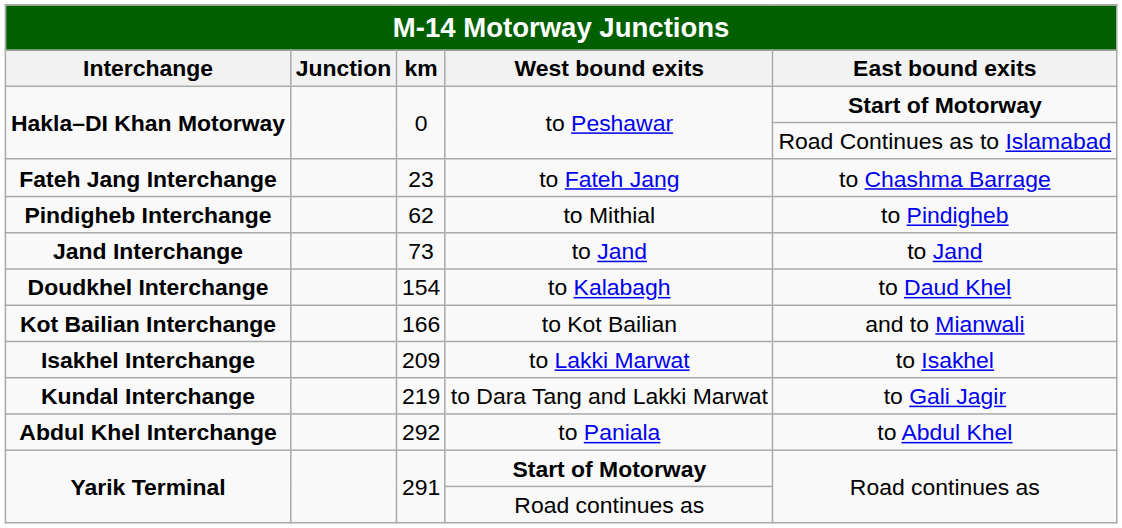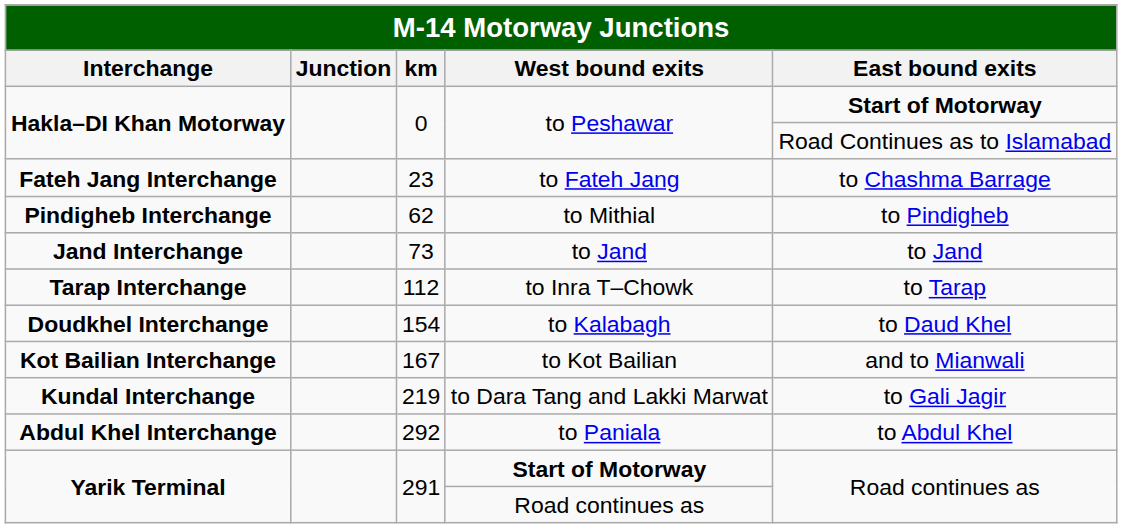 <table style="margin-left:1em; margin-bottom:1em; color:black; font-size:95%; text-align:center;" class="wikitable">
 <tr style="background:#006000; text-align:center; color:white; font-size:120%;">
 <td colspan="5"><strong>M-14 Motorway Junctions</strong></td>
 </tr>
 <tr>
 <th>Interchange</th>
 <th>Junction</th>
 <th>km</th>
 <th>West bound exits</th>
 <th>East bound exits</th>
 </tr>
 <tr>
 <td rowspan=2><strong>Hakla–DI Khan Motorway</strong></td>
 <td rowspan=2></td>
 <td rowspan=2>0</td>
 <td rowspan=2><em></em> to <a href='#'>Peshawar</a></td>
 <td><strong>Start of Motorway</strong></td>
 </tr>
 <tr>
 <td>Road Continues as  to <a href='#'>Islamabad</a></td>
 </tr>
 <tr>
 <td><strong>Fateh Jang Interchange</strong></td>
 <td></td>
 <td>23</td>
 <td> to <a href='#'>Fateh Jang</a></td>
 <td> to <a href='#'>Chashma Barrage</a></td>
 </tr>
 <tr>
 <td><strong>Pindigheb Interchange</strong></td>
 <td></td>
 <td>62</td>
 <td> to Mithial</td>
 <td> to <a href='#'>Pindigheb</a></td>
 </tr>
 <tr>
 <td><strong>Jand Interchange</strong></td>
 <td></td>
 <td>73</td>
 <td> to <a href='#'>Jand</a></td>
 <td> to <a href='#'>Jand</a></td>
 </tr>
 <tr>
+<td><strong>Tarap Interchange</strong></td>
+<td></td>
+<td>112</td>
+<td> to Inra T–Chowk</td>
+<td> to <a href='#'>Tarap</a></td>
+</tr>
+<tr>
 <td><strong>Doudkhel Interchange</strong></td>
 <td></td>
 <td>154</td>
 <td> to <a href='#'>Kalabagh</a></td>
 <td> to <a href='#'>Daud Khel</a></td>
 </tr>
 <tr>
 <td><strong>Kot Bailian Interchange</strong></td>
 <td></td>
-<td>166</td>
+<td>167</td>
 <td> to Kot Bailian</td>
 <td> and  to <a href='#'>Mianwali</a></td>
-</tr>
-<tr>
-<td><strong>Isakhel Interchange</strong></td>
-<td></td>
-<td>209</td>
-<td> to <a href='#'>Lakki Marwat</a></td>
-<td> to <a href='#'>Isakhel</a></td>
 </tr>
 <tr>
 <td><strong>Kundal Interchange</strong></td>
 <td></td>
 <td>219</td>
 <td> to Dara Tang and Lakki Marwat</td>
 <td> to <a href='#'>Gali Jagir</a></td>
 </tr>
 <tr>
 <td><strong>Abdul Khel Interchange</strong></td>
 <td></td>
 <td>292</td>
 <td> to <a href='#'>Paniala</a></td>
 <td> to <a href='#'>Abdul Khel</a></td>
 </tr>
 <tr>
 <td rowspan="2"><strong>Yarik Terminal</strong></td>
 <td rowspan="2"></td>
 <td rowspan="2">291</td>
 <td><strong>Start of Motorway</strong></td>
 <td rowspan="2">Road continues as </td>
 </tr>
 <tr>
 <td>Road continues as </td>
 </tr>
 </table>
